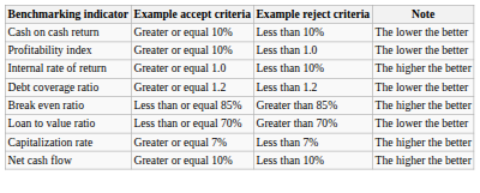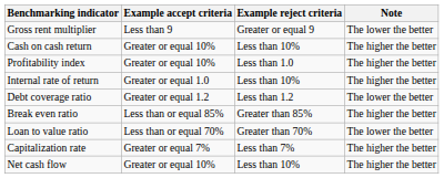 <table class="wikitable">
 <tr>
 <th>Benchmarking indicator</th>
 <th>Example accept criteria</th>
 <th>Example reject criteria</th>
 <th>Note</th>
 </tr>
 <tr>
+<td>Gross rent multiplier</td>
+<td>Less than 9</td>
+<td>Greater or equal 9</td>
+<td>The lower the better</td>
+</tr>
+<tr>
 <td>Cash on cash return</td>
 <td>Greater or equal 10%</td>
 <td>Less than 10%</td>
-<td>The lower the better</td>
+<td>The higher the better</td>
 </tr>
 <tr>
 <td>Profitability index</td>
 <td>Greater or equal 10%</td>
 <td>Less than 1.0</td>
-<td>The lower the better</td>
+<td>The higher the better</td>
 </tr>
 <tr>
 <td>Internal rate of return</td>
 <td>Greater or equal 1.0</td>
 <td>Less than 10%</td>
 <td>The higher the better</td>
 </tr>
 <tr>
 <td>Debt coverage ratio</td>
 <td>Greater or equal 1.2</td>
 <td>Less than 1.2</td>
 <td>The lower the better</td>
 </tr>
 <tr>
 <td>Break even ratio</td>
 <td>Less than or equal 85%</td>
 <td>Greater than 85%</td>
 <td>The higher the better</td>
 </tr>
 <tr>
 <td>Loan to value ratio</td>
 <td>Less than or equal 70%</td>
 <td>Greater than 70%</td>
 <td>The lower the better</td>
 </tr>
 <tr>
 <td>Capitalization rate</td>
 <td>Greater or equal 7%</td>
 <td>Less than 7%</td>
 <td>The higher the better</td>
 </tr>
 <tr>
 <td>Net cash flow</td>
 <td>Greater or equal 10%</td>
 <td>Less than 10%</td>
 <td>The higher the better</td>
 </tr>
 </table>
